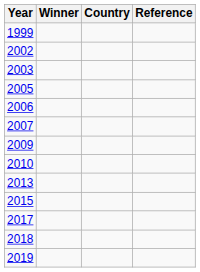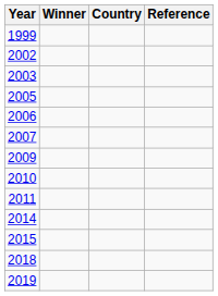 <table class="wikitable sortable" align="center">
 <tr>
 <th>Year</th>
 <th>Winner</th>
 <th>Country</th>
 <th class="unsortable">Reference</th>
 </tr>
 <tr align=center>
 <td><a href='#'>1999</a></td>
 <td></td>
 <td></td>
 <td></td>
 </tr>
 <tr align=center>
 <td><a href='#'>2002</a></td>
 <td></td>
 <td></td>
 <td></td>
 </tr>
 <tr align=center>
 <td><a href='#'>2003</a></td>
 <td></td>
 <td></td>
 <td></td>
 </tr>
 <tr align=center>
 <td><a href='#'>2005</a></td>
 <td></td>
 <td></td>
 <td></td>
 </tr>
 <tr align=center>
 <td><a href='#'>2006</a></td>
 <td></td>
 <td></td>
 <td></td>
 </tr>
 <tr align=center>
 <td><a href='#'>2007</a></td>
 <td></td>
 <td></td>
 <td></td>
 </tr>
 <tr align=center>
 <td><a href='#'>2009</a></td>
 <td></td>
 <td></td>
 <td></td>
 </tr>
 <tr align=center>
 <td><a href='#'>2010</a></td>
 <td></td>
 <td></td>
 <td></td>
 </tr>
 <tr align=center>
-<td><a href='#'>2013</a></td>
+<td><a href='#'>2011</a></td>
+<td></td>
+<td></td>
+<td></td>
+</tr>
+<tr align=center>
+<td><a href='#'>2014</a></td>
 <td></td>
 <td></td>
 <td></td>
 </tr>
 <tr align=center>
 <td><a href='#'>2015</a></td>
-<td></td>
-<td></td>
-<td></td>
-</tr>
-<tr align=center>
-<td><a href='#'>2017</a></td>
 <td></td>
 <td></td>
 <td></td>
 </tr>
 <tr align=center>
 <td><a href='#'>2018</a></td>
 <td></td>
 <td></td>
 <td></td>
 </tr>
 <tr align=center>
 <td><a href='#'>2019</a></td>
 <td></td>
 <td></td>
 <td></td>
 </tr>
 </table>
